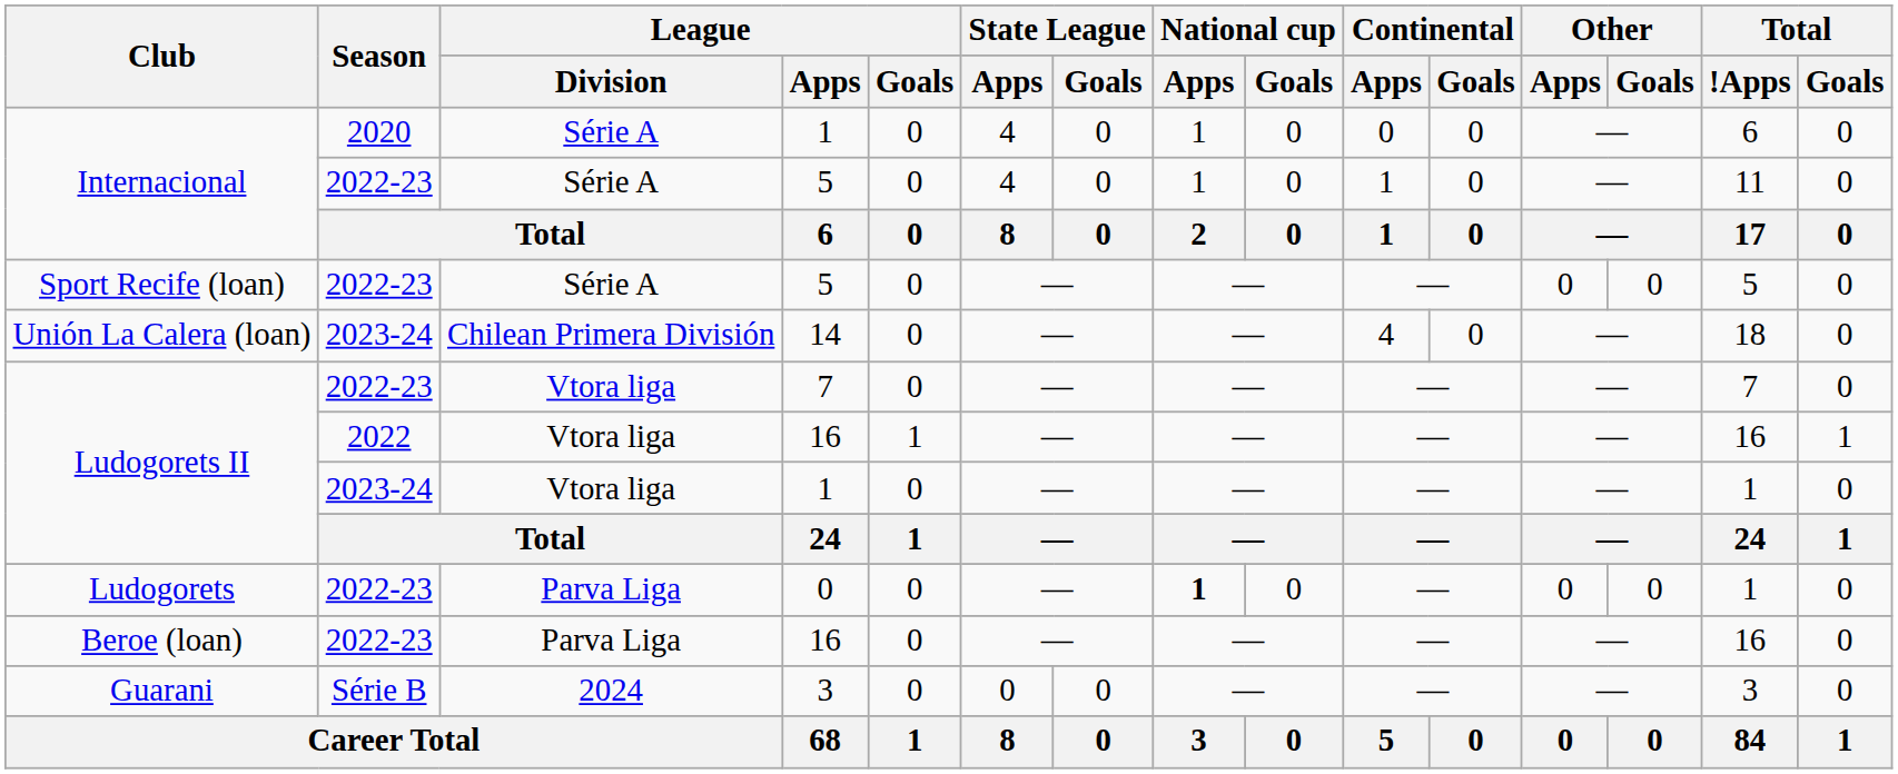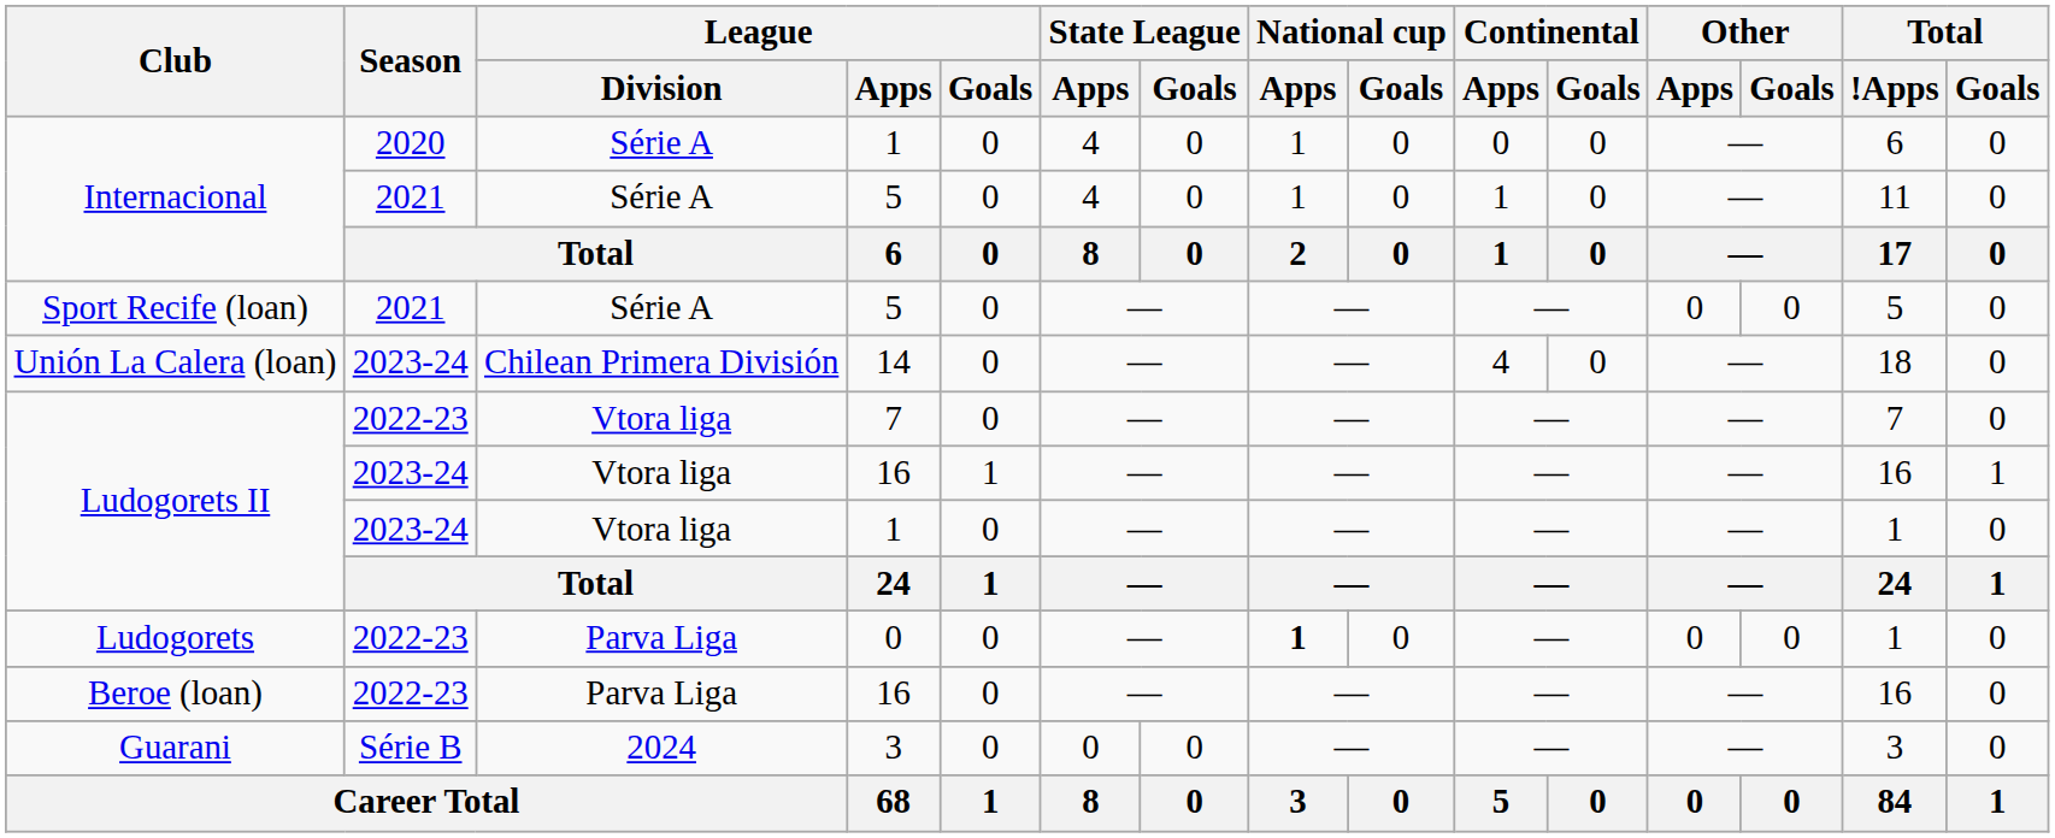 <table class="wikitable" style="text-align: center;">
 <tr>
 <th rowspan="2">Club</th>
 <th rowspan="2">Season</th>
 <th colspan="3">League</th>
 <th colspan="2">State League</th>
 <th colspan="2">National cup</th>
 <th colspan="2">Continental</th>
 <th colspan="2">Other</th>
 <th colspan="2">Total</th>
 </tr>
 <tr>
 <th>Division</th>
 <th>Apps</th>
 <th>Goals</th>
 <th>Apps</th>
 <th>Goals</th>
 <th>Apps</th>
 <th>Goals</th>
 <th>Apps</th>
 <th>Goals</th>
 <th>Apps</th>
 <th>Goals</th>
 <th>!Apps</th>
 <th>Goals</th>
 </tr>
 <tr>
 <td rowspan="3"><a href='#'>Internacional</a></td>
 <td><a href='#'>2020</a></td>
 <td><a href='#'>Série A</a></td>
 <td>1</td>
 <td>0</td>
 <td>4</td>
 <td>0</td>
 <td>1</td>
 <td>0</td>
 <td>0</td>
 <td>0</td>
 <td colspan="2">—</td>
 <td>6</td>
 <td>0</td>
 </tr>
 <tr>
-<td><a href='#'>2022-23</a></td>
+<td><a href='#'>2021</a></td>
 <td>Série A</td>
 <td>5</td>
 <td>0</td>
 <td>4</td>
 <td>0</td>
 <td>1</td>
 <td>0</td>
 <td>1</td>
 <td>0</td>
 <td colspan="2">—</td>
 <td>11</td>
 <td>0</td>
 </tr>
 <tr>
 <th colspan="2">Total</th>
 <th>6</th>
 <th>0</th>
 <th>8</th>
 <th>0</th>
 <th>2</th>
 <th>0</th>
 <th>1</th>
 <th>0</th>
 <th colspan="2">—</th>
 <th>17</th>
 <th>0</th>
 </tr>
 <tr>
 <td><a href='#'>Sport Recife</a> (loan)</td>
-<td><a href='#'>2022-23</a></td>
+<td><a href='#'>2021</a></td>
 <td>Série A</td>
 <td>5</td>
 <td>0</td>
 <td colspan="2">—</td>
 <td colspan="2">—</td>
 <td colspan="2">—</td>
 <td>0</td>
 <td>0</td>
 <td>5</td>
 <td>0</td>
 </tr>
 <tr>
 <td><a href='#'>Unión La Calera</a> (loan)</td>
 <td><a href='#'>2023-24</a></td>
 <td><a href='#'>Chilean Primera División</a></td>
 <td>14</td>
 <td>0</td>
 <td colspan="2">—</td>
 <td colspan="2">—</td>
 <td>4</td>
 <td>0</td>
 <td colspan="2">—</td>
 <td>18</td>
 <td>0</td>
 </tr>
 <tr>
 <td rowspan="4"><a href='#'>Ludogorets II</a></td>
 <td><a href='#'>2022-23</a></td>
 <td><a href='#'>Vtora liga</a></td>
 <td>7</td>
 <td>0</td>
 <td colspan="2">—</td>
 <td colspan="2">—</td>
 <td colspan="2">—</td>
 <td colspan="2">—</td>
 <td>7</td>
 <td>0</td>
 </tr>
 <tr>
-<td><a href='#'>2022</a></td>
+<td><a href='#'>2023-24</a></td>
 <td>Vtora liga</td>
 <td>16</td>
 <td>1</td>
 <td colspan="2">—</td>
 <td colspan="2">—</td>
 <td colspan="2">—</td>
 <td colspan="2">—</td>
 <td>16</td>
 <td>1</td>
 </tr>
 <tr>
 <td><a href='#'>2023-24</a></td>
 <td>Vtora liga</td>
 <td>1</td>
 <td>0</td>
 <td colspan="2">—</td>
 <td colspan="2">—</td>
 <td colspan="2">—</td>
 <td colspan="2">—</td>
 <td>1</td>
 <td>0</td>
 </tr>
 <tr>
 <th colspan="2">Total</th>
 <th>24</th>
 <th>1</th>
 <th colspan="2">—</th>
 <th colspan="2">—</th>
 <th colspan="2">—</th>
 <th colspan="2">—</th>
 <th>24</th>
 <th>1</th>
 </tr>
 <tr>
 <td><a href='#'>Ludogorets</a></td>
 <td><a href='#'>2022-23</a></td>
 <td><a href='#'>Parva Liga</a></td>
 <td>0</td>
 <td>0</td>
 <td colspan="2">—</td>
 <td><strong>1</strong></td>
 <td>0</td>
 <td colspan="2">—</td>
 <td>0</td>
 <td>0</td>
 <td>1</td>
 <td>0</td>
 </tr>
 <tr>
 <td><a href='#'>Beroe</a> (loan)</td>
 <td><a href='#'>2022-23</a></td>
 <td>Parva Liga</td>
 <td>16</td>
 <td>0</td>
 <td colspan="2">—</td>
 <td colspan="2">—</td>
 <td colspan="2">—</td>
 <td colspan="2">—</td>
 <td>16</td>
 <td>0</td>
 </tr>
 <tr>
 <td><a href='#'>Guarani</a></td>
 <td><a href='#'>Série B</a></td>
 <td><a href='#'>2024</a></td>
 <td>3</td>
 <td>0</td>
 <td>0</td>
 <td>0</td>
 <td colspan="2">—</td>
 <td colspan="2">—</td>
 <td colspan="2">—</td>
 <td>3</td>
 <td>0</td>
 </tr>
 <tr>
 <th colspan="3">Career Total</th>
 <th>68</th>
 <th>1</th>
 <th>8</th>
 <th>0</th>
 <th>3</th>
 <th>0</th>
 <th>5</th>
 <th>0</th>
 <th>0</th>
 <th>0</th>
 <th>84</th>
 <th>1</th>
 </tr>
 </table>
